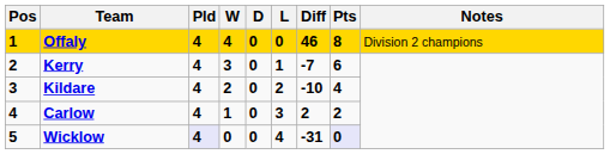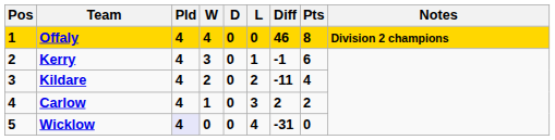 <table class="wikitable" style="text-align: centre;">
 <tr>
 <th width=20>Pos</th>
 <th width=150>Team</th>
 <th width=20>Pld</th>
 <th width=20>W</th>
 <th width=20>D</th>
 <th width=20>L</th>
 <th width=20>Diff</th>
 <th width=20>Pts</th>
 <th width=250>Notes</th>
 </tr>
 <tr style="background:gold;">
 <td><strong>1</strong></td>
 <td align=left><strong> <a href='#'>Offaly</a> </strong></td>
 <td><strong>4</strong></td>
 <td><strong>4</strong></td>
 <td><strong>0</strong></td>
 <td><strong>0</strong></td>
 <td><strong>46</strong></td>
 <td><strong>8</strong></td>
-<td><small> Division 2 champions</small></td>
+<td><strong><small> Division 2 champions</small></strong></td>
 </tr>
 <tr>
 <td><strong>2</strong></td>
 <td align=left><strong> <a href='#'>Kerry</a> </strong></td>
 <td><strong>4</strong></td>
 <td><strong>3</strong></td>
 <td><strong>0</strong></td>
 <td><strong>1</strong></td>
-<td><strong>-7</strong></td>
+<td><strong>-1</strong></td>
 <td><strong>6</strong></td>
 </tr>
 <tr>
 <td><strong>3</strong></td>
 <td align=left><strong> <a href='#'>Kildare</a> </strong></td>
 <td><strong>4</strong></td>
 <td><strong>2</strong></td>
 <td><strong>0</strong></td>
 <td><strong>2</strong></td>
-<td><strong>-10</strong></td>
+<td><strong>-11</strong></td>
 <td><strong>4</strong></td>
 </tr>
 <tr>
 <td><strong>4</strong></td>
 <td align=left><strong> <a href='#'>Carlow</a> </strong></td>
 <td><strong>4</strong></td>
 <td><strong>1</strong></td>
 <td><strong>0</strong></td>
 <td><strong>3</strong></td>
 <td><strong>2</strong></td>
 <td><strong>2</strong></td>
 </tr>
 <tr>
 <td><strong>5</strong></td>
 <td align=left><strong> <a href='#'>Wicklow</a> </strong></td>
 <td style="background: lavender;"><strong>4</strong></td>
 <td><strong>0</strong></td>
 <td><strong>0</strong></td>
 <td><strong>4</strong></td>
 <td><strong>-31</strong></td>
-<td style="background: lavender;"><strong>0</strong></td>
+<td><strong>0</strong></td>
 </tr>
 </table>
